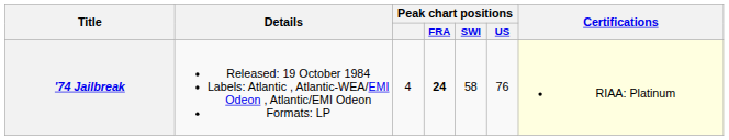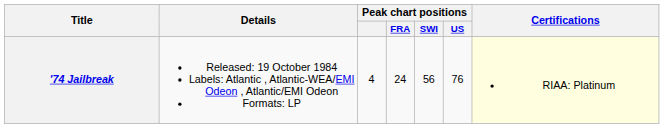 <table class="wikitable plainrowheaders" style="text-align:center;">
 <tr>
 <th scope="col" rowspan="2" style="width:14em;">Title</th>
 <th scope="col" rowspan="2" style="width:18em;">Details</th>
 <th scope="col" colspan="4">Peak chart positions</th>
 <th scope="col" rowspan="2" style="width:17em;"><a href='#'>Certifications</a></th>
 </tr>
 <tr>
 <th scope="col" style="width:2.5em; font-size:90%"><a href='#'></a><br></th>
 <th scope="col" style="width:2.5em; font-size:90%"><a href='#'>FRA</a><br></th>
 <th scope="col" style="width:2.5em; font-size:90%"><a href='#'>SWI</a><br></th>
 <th scope="col" style="width:2.5em; font-size:90%"><a href='#'>US</a><br></th>
 </tr>
 <tr>
 <th scope="row"><em><a href='#'>'74 Jailbreak</a></em></th>
 <td><br><ul><li>Released: 19 October 1984</li><li>Labels: Atlantic , Atlantic-WEA/<a href='#'>EMI Odeon</a> , Atlantic/EMI Odeon </li><li>Formats: LP</li></ul></td>
 <td>4</td>
-<td><strong>24</strong></td>
-<td>58</td>
+<td>24</td>
+<td>56</td>
 <td>76</td>
 <td style="background: lightyellow;"><br><ul><li>RIAA: Platinum</li></ul></td>
 </tr>
 </table>
